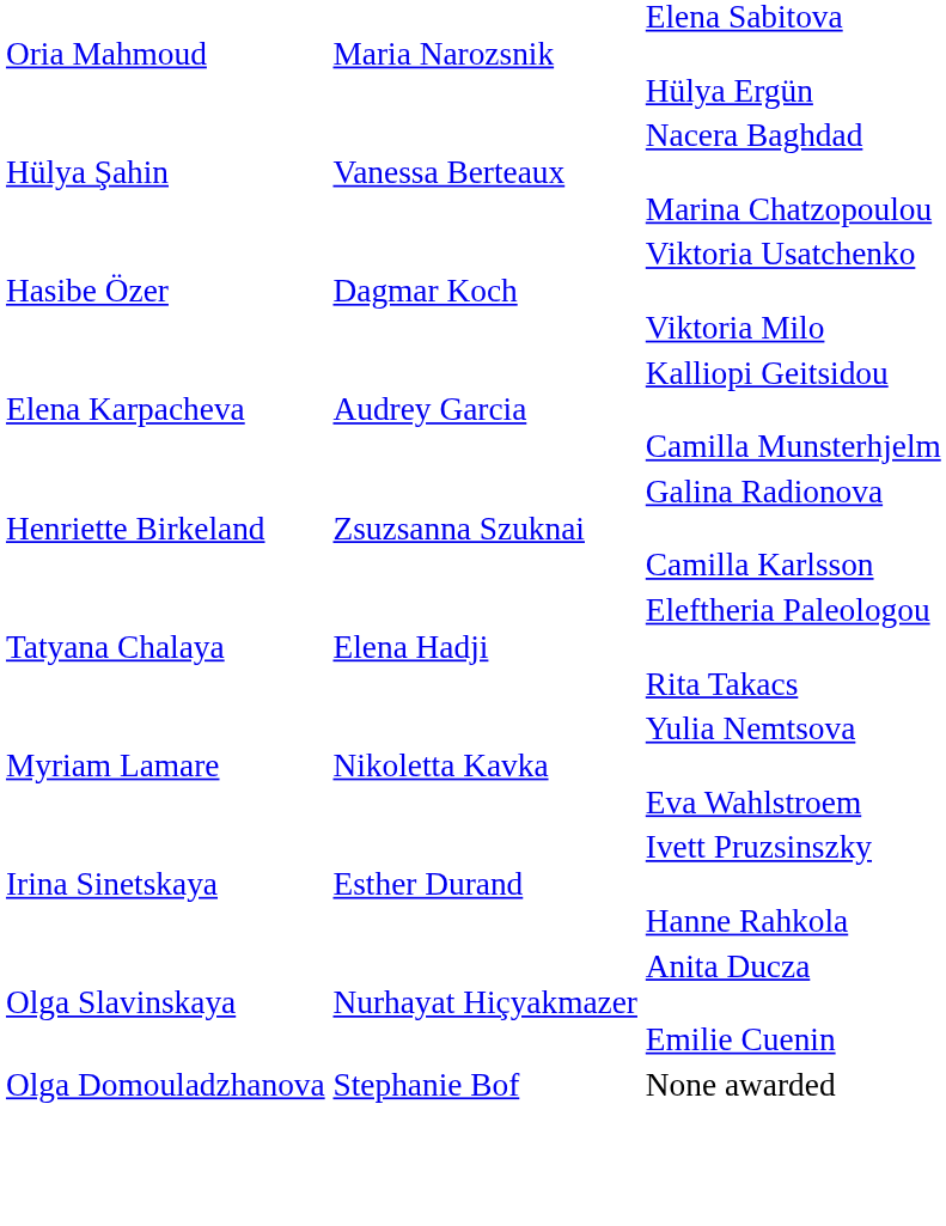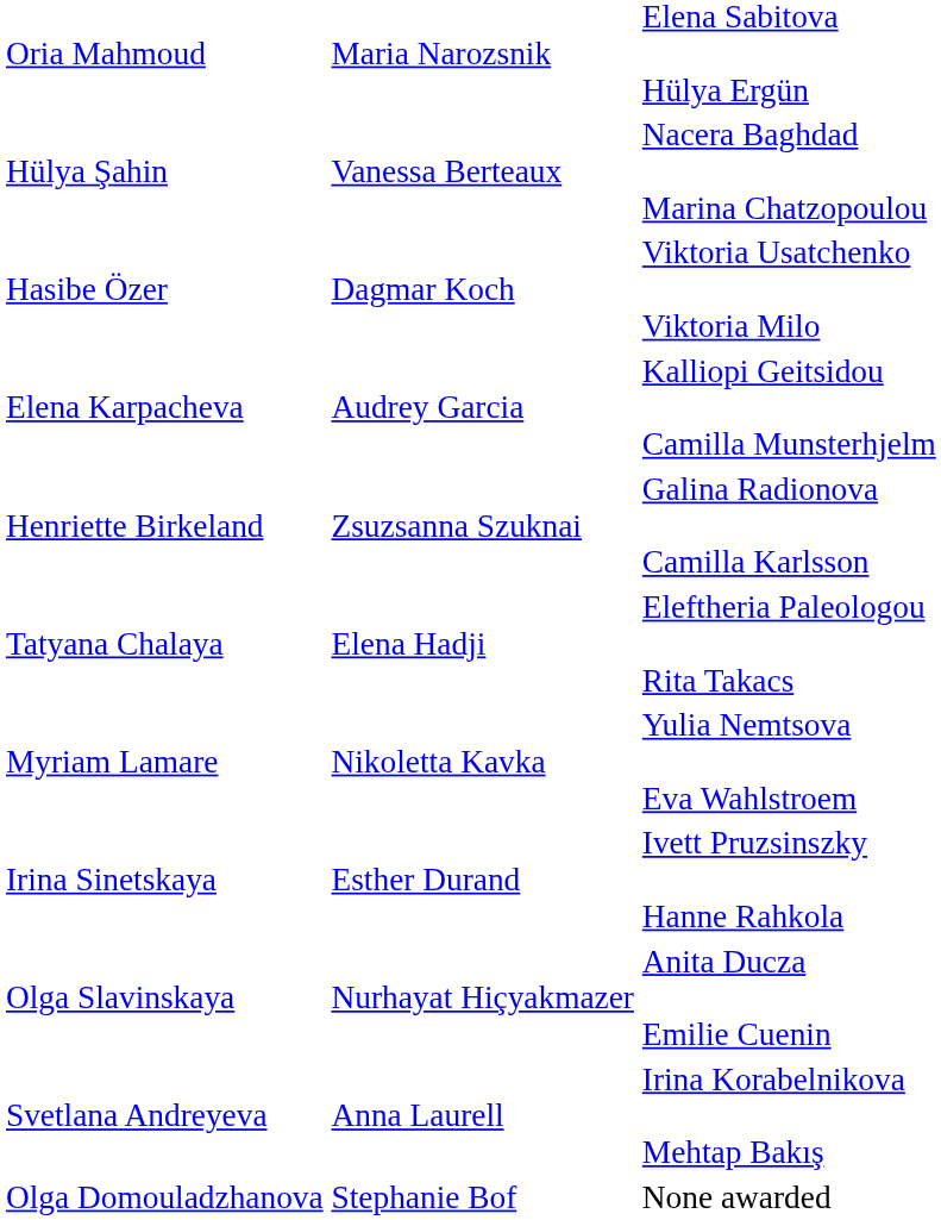 <table>
 <tr>
 <td align="center"><strong></strong></td>
 <td> <a href='#'>Oria Mahmoud</a></td>
 <td> <a href='#'>Maria Narozsnik</a></td>
 <td> <a href='#'>Elena Sabitova</a><br><br> <a href='#'>Hülya Ergün</a></td>
 </tr>
 <tr>
 <td align="center"><strong></strong></td>
 <td> <a href='#'>Hülya Şahin</a></td>
 <td> <a href='#'>Vanessa Berteaux</a></td>
 <td> <a href='#'>Nacera Baghdad</a><br><br> <a href='#'>Marina Chatzopoulou</a></td>
 </tr>
 <tr>
 <td align="center"><strong></strong></td>
 <td> <a href='#'>Hasibe Özer</a></td>
 <td> <a href='#'>Dagmar Koch</a></td>
 <td> <a href='#'>Viktoria Usatchenko</a><br><br> <a href='#'>Viktoria Milo</a></td>
 </tr>
 <tr>
 <td align="center"><strong></strong></td>
 <td> <a href='#'>Elena Karpacheva</a></td>
 <td> <a href='#'>Audrey Garcia</a></td>
 <td> <a href='#'>Kalliopi Geitsidou</a><br><br> <a href='#'>Camilla Munsterhjelm</a></td>
 </tr>
 <tr>
 <td align="center"><strong></strong></td>
 <td> <a href='#'>Henriette Birkeland</a></td>
 <td> <a href='#'>Zsuzsanna Szuknai</a></td>
 <td> <a href='#'>Galina Radionova</a><br><br> <a href='#'>Camilla Karlsson</a></td>
 </tr>
 <tr>
 <td align="center"><strong></strong></td>
 <td> <a href='#'>Tatyana Chalaya</a></td>
 <td> <a href='#'>Elena Hadji</a></td>
 <td> <a href='#'>Eleftheria Paleologou</a><br><br> <a href='#'>Rita Takacs</a></td>
 </tr>
 <tr>
 <td align="center"><strong></strong></td>
 <td> <a href='#'>Myriam Lamare</a></td>
 <td> <a href='#'>Nikoletta Kavka</a></td>
 <td> <a href='#'>Yulia Nemtsova</a><br><br> <a href='#'>Eva Wahlstroem</a></td>
 </tr>
 <tr>
 <td align="center"><strong></strong></td>
 <td> <a href='#'>Irina Sinetskaya</a></td>
 <td> <a href='#'>Esther Durand</a></td>
 <td> <a href='#'>Ivett Pruzsinszky</a><br><br> <a href='#'>Hanne Rahkola</a></td>
 </tr>
 <tr>
 <td align="center"><strong></strong></td>
 <td> <a href='#'>Olga Slavinskaya</a></td>
 <td> <a href='#'>Nurhayat Hiçyakmazer</a></td>
 <td> <a href='#'>Anita Ducza</a><br><br> <a href='#'>Emilie Cuenin</a></td>
 </tr>
 <tr>
 <td align="center"><strong></strong> </td>
+<td> <a href='#'>Svetlana Andreyeva</a></td>
+<td> <a href='#'>Anna Laurell</a></td>
+<td> <a href='#'>Irina Korabelnikova</a><br><br> <a href='#'>Mehtap Bakış</a></td>
+</tr>
+<tr>
+<td align="center"><strong></strong> </td>
 <td> <a href='#'>Olga Domouladzhanova</a></td>
 <td> <a href='#'>Stephanie Bof</a></td>
 <td>None awarded</td>
 </tr>
 </table>
